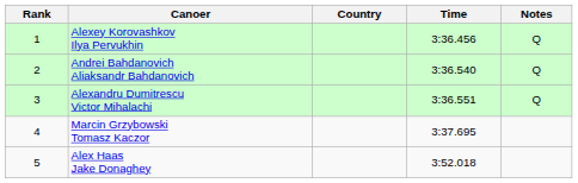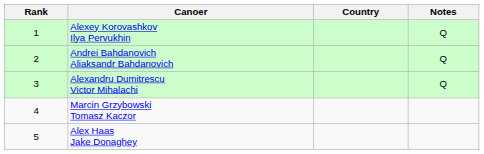 <table class="wikitable" width=50% style="text-align:center;">
 <tr>
 <th>Rank</th>
 <th>Canoer</th>
 <th>Country</th>
-<th>Time</th>
 <th>Notes</th>
 </tr>
 <tr bgcolor=ccffcc>
 <td>1</td>
 <td align="left"><a href='#'>Alexey Korovashkov</a><br><a href='#'>Ilya Pervukhin</a></td>
 <td align="left"></td>
-<td>3:36.456</td>
 <td>Q</td>
 </tr>
 <tr bgcolor=ccffcc>
 <td>2</td>
 <td align="left"><a href='#'>Andrei Bahdanovich</a><br><a href='#'>Aliaksandr Bahdanovich</a></td>
 <td align="left"></td>
-<td>3:36.540</td>
 <td>Q</td>
 </tr>
 <tr bgcolor=ccffcc>
 <td>3</td>
 <td align="left"><a href='#'>Alexandru Dumitrescu</a><br><a href='#'>Victor Mihalachi</a></td>
 <td align="left"></td>
-<td>3:36.551</td>
 <td>Q</td>
 </tr>
 <tr>
 <td>4</td>
 <td align="left"><a href='#'>Marcin Grzybowski</a><br><a href='#'>Tomasz Kaczor</a></td>
 <td align="left"></td>
-<td>3:37.695</td>
 <td></td>
 </tr>
 <tr>
 <td>5</td>
 <td align="left"><a href='#'>Alex Haas</a><br><a href='#'>Jake Donaghey</a></td>
 <td align="left"></td>
-<td>3:52.018</td>
 <td></td>
 </tr>
 </table>
